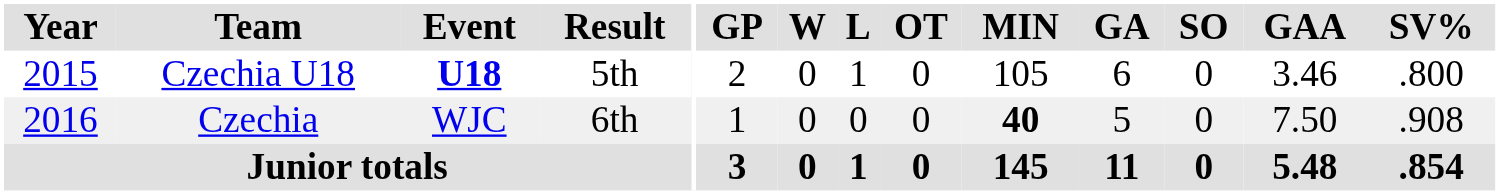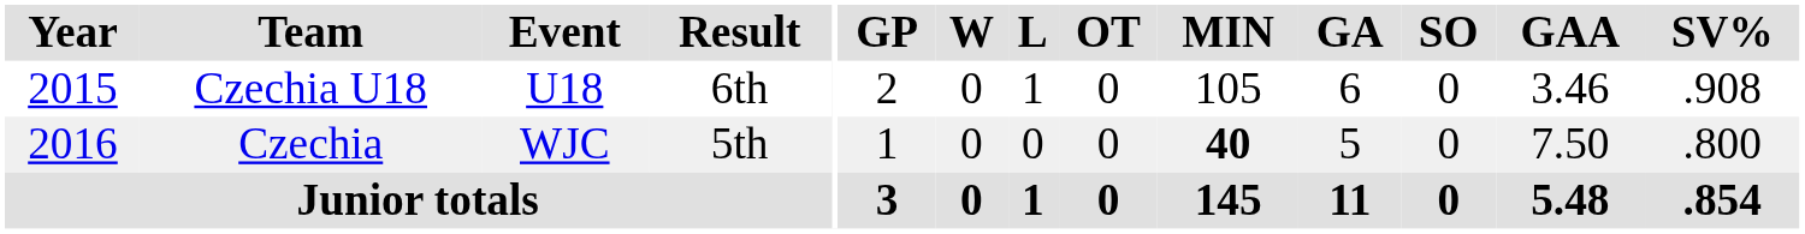 <table border="0" cellpadding="1" cellspacing="0" ID="Table3" style="text-align:center; width:40em">
 <tr ALIGN="center" bgcolor="#e0e0e0">
 <th>Year</th>
 <th>Team</th>
 <th>Event</th>
 <th>Result</th>
 <th rowspan="99" bgcolor="#ffffff"></th>
 <th>GP</th>
 <th>W</th>
 <th>L</th>
 <th>OT</th>
 <th>MIN</th>
 <th>GA</th>
 <th>SO</th>
 <th>GAA</th>
 <th>SV%</th>
 </tr>
 <tr ALIGN="center">
 <td><a href='#'>2015</a></td>
 <td><a href='#'>Czechia U18</a></td>
-<td><strong><a href='#'>U18</a></strong></td>
-<td>5th</td>
+<td><a href='#'>U18</a></td>
+<td>6th</td>
 <td>2</td>
 <td>0</td>
 <td>1</td>
 <td>0</td>
 <td>105</td>
 <td>6</td>
 <td>0</td>
 <td>3.46</td>
-<td>.800</td>
+<td>.908</td>
 </tr>
 <tr bgcolor="#f0f0f0">
 <td><a href='#'>2016</a></td>
 <td><a href='#'>Czechia</a></td>
 <td><a href='#'>WJC</a></td>
-<td>6th</td>
+<td>5th</td>
 <td>1</td>
 <td>0</td>
 <td>0</td>
 <td>0</td>
 <td><strong>40</strong></td>
 <td>5</td>
 <td>0</td>
 <td>7.50</td>
-<td>.908</td>
+<td>.800</td>
 </tr>
 <tr ALIGN="center" bgcolor="#e0e0e0">
 <th colspan=4>Junior totals</th>
 <th>3</th>
 <th>0</th>
 <th>1</th>
 <th>0</th>
 <th>145</th>
 <th>11</th>
 <th>0</th>
 <th>5.48</th>
 <th>.854</th>
 </tr>
 </table>
